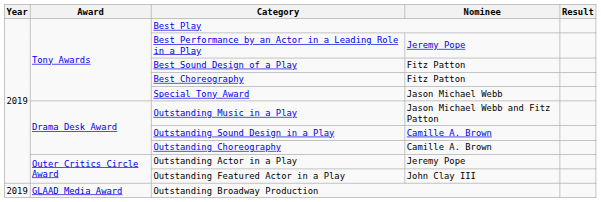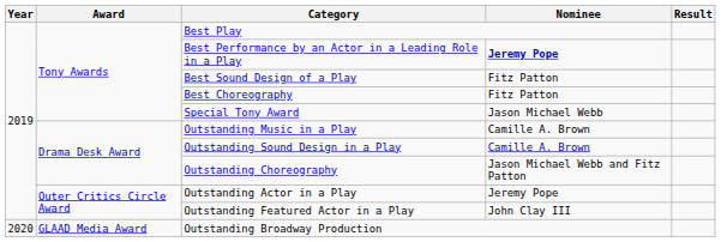 <table class="wikitable">
 <tr>
 <th>Year</th>
 <th>Award</th>
 <th>Category</th>
 <th>Nominee</th>
 <th>Result</th>
 </tr>
 <tr>
 <td rowspan="10">2019</td>
 <td rowspan="5"><a href='#'>Tony Awards</a></td>
 <td colspan="2"><a href='#'>Best Play</a></td>
 <td></td>
 </tr>
 <tr>
 <td><a href='#'>Best Performance by an Actor in a Leading Role in a Play</a></td>
-<td><a href='#'>Jeremy Pope</a></td>
+<td><strong><a href='#'>Jeremy Pope</a></strong></td>
 <td></td>
 </tr>
 <tr>
 <td><a href='#'>Best Sound Design of a Play</a></td>
 <td>Fitz Patton</td>
 <td></td>
 </tr>
 <tr>
 <td><a href='#'>Best Choreography</a></td>
 <td>Fitz Patton</td>
 <td></td>
 </tr>
 <tr>
 <td><a href='#'>Special Tony Award</a></td>
 <td>Jason Michael Webb</td>
 <td></td>
 </tr>
 <tr>
 <td rowspan="3"><a href='#'>Drama Desk Award</a></td>
 <td><a href='#'>Outstanding Music in a Play</a></td>
-<td>Jason Michael Webb and Fitz Patton</td>
+<td>Camille A. Brown</td>
 <td></td>
 </tr>
 <tr>
 <td><a href='#'>Outstanding Sound Design in a Play</a></td>
 <td><a href='#'>Camille A. Brown</a></td>
 <td></td>
 </tr>
 <tr>
 <td><a href='#'>Outstanding Choreography</a></td>
-<td>Camille A. Brown</td>
+<td>Jason Michael Webb and Fitz Patton</td>
 <td></td>
 </tr>
 <tr>
 <td rowspan="2"><a href='#'>Outer Critics Circle Award</a></td>
 <td>Outstanding Actor in a Play</td>
 <td>Jeremy Pope</td>
 <td></td>
 </tr>
 <tr>
 <td>Outstanding Featured Actor in a Play</td>
 <td>John Clay III</td>
 <td></td>
 </tr>
 <tr>
-<td>2019</td>
+<td>2020</td>
 <td><a href='#'>GLAAD Media Award</a></td>
 <td colspan="2">Outstanding Broadway Production</td>
 <td></td>
 </tr>
 </table>
